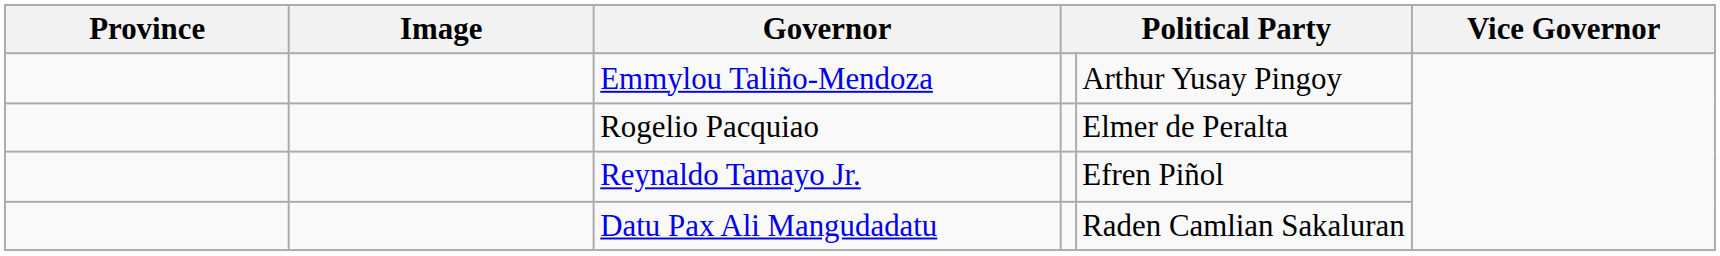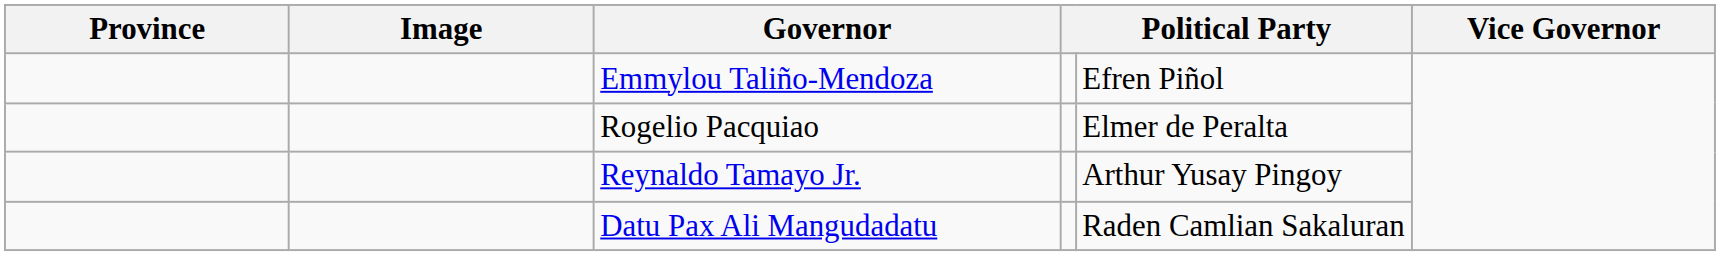 <table class="wikitable sortable">
 <tr>
 <th width=140>Province</th>
 <th width=150>Image</th>
 <th width=235>Governor</th>
 <th width=120 colspan=2>Political Party</th>
 <th width=150>Vice Governor</th>
 </tr>
 <tr>
 <td></td>
 <td align=center></td>
 <td><a href='#'>Emmylou Taliño-Mendoza</a></td>
 <td></td>
-<td>Arthur Yusay Pingoy</td>
+<td>Efren Piñol</td>
 </tr>
 <tr>
 <td></td>
 <td align=center></td>
 <td>Rogelio Pacquiao</td>
 <td></td>
 <td>Elmer de Peralta</td>
 </tr>
 <tr>
 <td></td>
 <td align=center></td>
 <td><a href='#'>Reynaldo Tamayo Jr.</a></td>
 <td></td>
-<td>Efren Piñol</td>
+<td>Arthur Yusay Pingoy</td>
 </tr>
 <tr>
 <td></td>
 <td align=center></td>
 <td><a href='#'>Datu Pax Ali Mangudadatu</a></td>
 <td></td>
 <td>Raden Camlian Sakaluran</td>
 </tr>
 </table>
